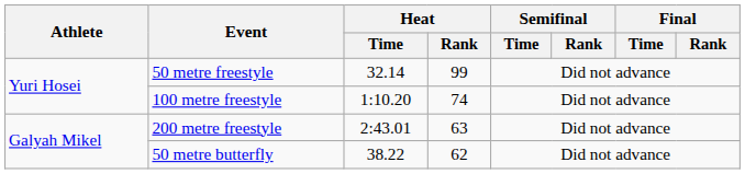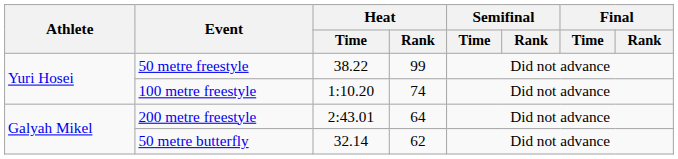 <table class="wikitable" style="text-align:center; font-size:90%; width:50%;">
 <tr>
 <th rowspan="2">Athlete</th>
 <th rowspan="2">Event</th>
 <th colspan="2">Heat</th>
 <th colspan="2">Semifinal</th>
 <th colspan="2">Final</th>
 </tr>
 <tr style="font-size:95%">
 <th>Time</th>
 <th>Rank</th>
 <th>Time</th>
 <th>Rank</th>
 <th>Time</th>
 <th>Rank</th>
 </tr>
 <tr>
 <td align=left rowspan=2><a href='#'>Yuri Hosei</a></td>
 <td align=left><a href='#'>50 metre freestyle</a></td>
-<td>32.14</td>
+<td>38.22</td>
 <td>99</td>
 <td colspan=4>Did not advance</td>
 </tr>
 <tr>
 <td align=left><a href='#'>100 metre freestyle</a></td>
 <td>1:10.20</td>
 <td>74</td>
 <td colspan=4>Did not advance</td>
 </tr>
 <tr>
 <td align=left rowspan=2><a href='#'>Galyah Mikel</a></td>
 <td align=left><a href='#'>200 metre freestyle</a></td>
 <td>2:43.01</td>
-<td>63</td>
+<td>64</td>
 <td colspan=4>Did not advance</td>
 </tr>
 <tr>
 <td align=left><a href='#'>50 metre butterfly</a></td>
-<td>38.22</td>
+<td>32.14</td>
 <td>62</td>
 <td colspan=4>Did not advance</td>
 </tr>
 </table>
